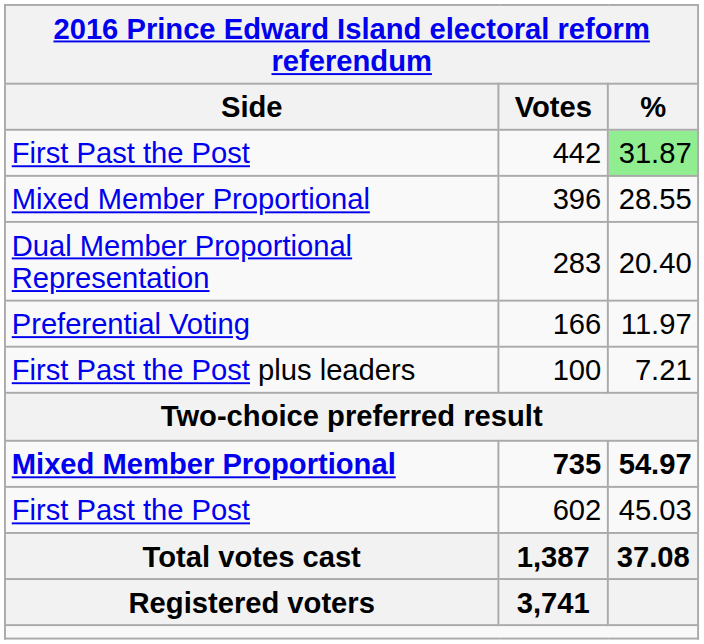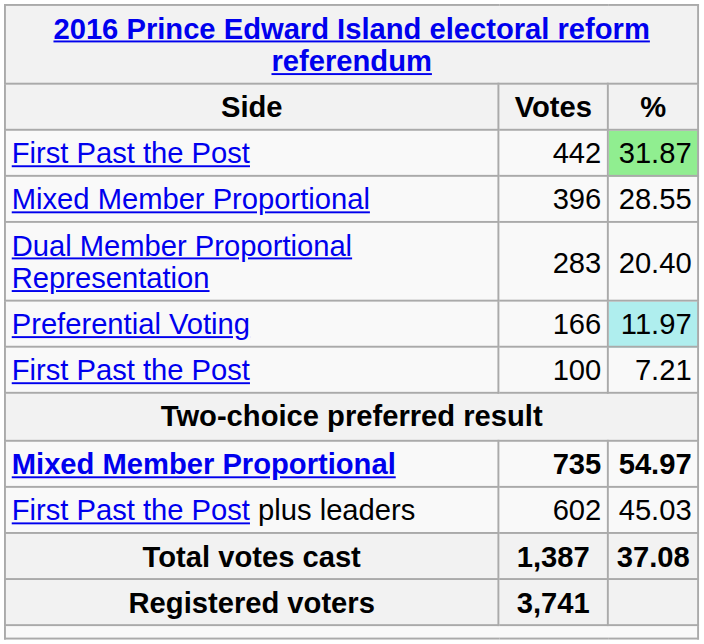 <table class="wikitable" style="font-size: 95%; clear:both">
 <tr style="background-color:#E9E9E9">
 <th colspan=4><a href='#'>2016 Prince Edward Island electoral reform referendum</a></th>
 </tr>
 <tr style="background-color:#E9E9E9">
 <th style="width: 250px">Side</th>
 <th style="width: 50px">Votes</th>
 <th style="width: 40px">%</th>
 </tr>
 <tr>
 <td><a href='#'>First Past the Post</a></td>
 <td align="right">442</td>
 <td align="right" style="background: lightgreen;">31.87</td>
 </tr>
 <tr>
 <td><a href='#'>Mixed Member Proportional</a></td>
 <td align="right">396</td>
 <td align="right">28.55</td>
 </tr>
 <tr>
 <td><a href='#'>Dual Member Proportional Representation</a></td>
 <td align="right">283</td>
 <td align="right">20.40</td>
 </tr>
 <tr>
 <td><a href='#'>Preferential Voting</a></td>
 <td align="right">166</td>
-<td align="right">11.97</td>
+<td align="right" style="background: paleturquoise;">11.97</td>
 </tr>
 <tr>
-<td><a href='#'>First Past the Post</a> plus leaders</td>
+<td><a href='#'>First Past the Post</a></td>
 <td align="right">100</td>
 <td align="right">7.21</td>
 </tr>
 <tr style="background-color:#E9E9E9">
 <th colspan=4 align="left">Two-choice preferred result</th>
 </tr>
 <tr>
 <td><strong><a href='#'>Mixed Member Proportional</a></strong></td>
 <td align="right"><strong>735</strong></td>
 <td align="right"><strong>54.97</strong></td>
 </tr>
 <tr>
-<td><a href='#'>First Past the Post</a></td>
+<td><a href='#'>First Past the Post</a> plus leaders</td>
 <td align="right">602</td>
 <td align="right">45.03</td>
 </tr>
 <tr bgcolor="white">
 <th align="center">Total votes cast</th>
 <th align="right">1,387</th>
 <th align="right">37.08</th>
 </tr>
 <tr bgcolor="white">
 <th align="center">Registered voters</th>
 <th align="right">3,741</th>
 <th align="right"></th>
 </tr>
 <tr>
 <td colspan=4 style="border-top:1px solid darkgray;"></td>
 </tr>
 </table>
